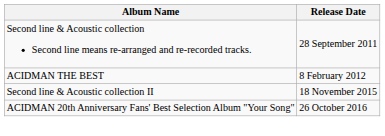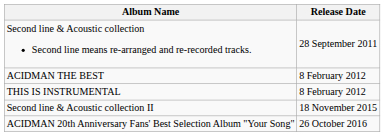 <table class="wikitable">
 <tr>
 <th>Album Name</th>
 <th>Release Date</th>
 </tr>
 <tr>
 <td>Second line & Acoustic collection<br><ul><li>Second line means re-arranged and re-recorded tracks.</li></ul></td>
 <td>28 September 2011</td>
 </tr>
 <tr>
 <td>ACIDMAN THE BEST</td>
 <td>8 February 2012</td>
 </tr>
 <tr>
+<td>THIS IS INSTRUMENTAL</td>
+<td>8 February 2012</td>
+</tr>
+<tr>
 <td>Second line & Acoustic collection II</td>
 <td>18 November 2015</td>
 </tr>
 <tr>
 <td>ACIDMAN 20th Anniversary Fans' Best Selection Album "Your Song"</td>
 <td>26 October 2016</td>
 </tr>
 </table>
